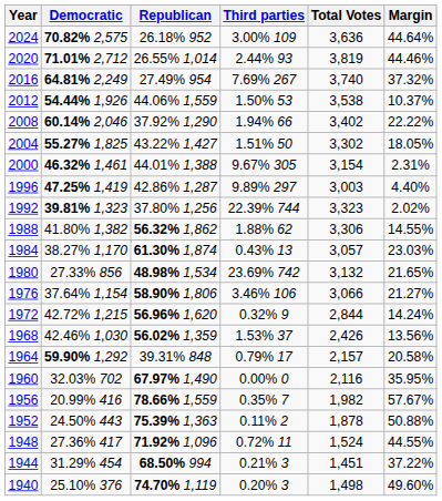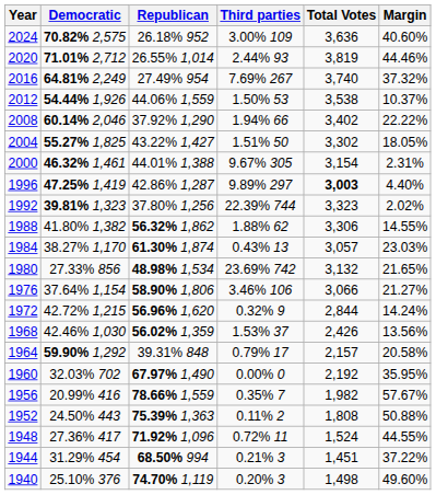 <table class="wikitable mw-collapsible" style="float:center; margin:1em; font-size:95%;">
 <tr style="background:lightgrey;">
 <th>Year</th>
 <th><a href='#'>Democratic</a></th>
 <th><a href='#'>Republican</a></th>
 <th><a href='#'>Third parties</a></th>
 <th>Total Votes</th>
 <th>Margin</th>
 </tr>
 <tr>
 <td align="center" ><a href='#'>2024</a></td>
 <td align="center" ><strong>70.82%</strong> <em>2,575</em></td>
 <td align="center" >26.18% <em>952</em></td>
 <td align="center" >3.00% <em>109</em></td>
 <td align="center" >3,636</td>
-<td align="center" >44.64%</td>
+<td align="center" >40.60%</td>
 </tr>
 <tr>
 <td align="center" ><a href='#'>2020</a></td>
 <td align="center" ><strong>71.01%</strong> <em>2,712</em></td>
 <td align="center" >26.55% <em>1,014</em></td>
 <td align="center" >2.44% <em>93</em></td>
 <td align="center" >3,819</td>
 <td align="center" >44.46%</td>
 </tr>
 <tr>
 <td align="center" ><a href='#'>2016</a></td>
 <td align="center" ><strong>64.81%</strong> <em>2,249</em></td>
 <td align="center" >27.49% <em>954</em></td>
 <td align="center" >7.69% <em>267</em></td>
 <td align="center" >3,740</td>
 <td align="center" >37.32%</td>
 </tr>
 <tr>
 <td align="center" ><a href='#'>2012</a></td>
 <td align="center" ><strong>54.44%</strong> <em>1,926</em></td>
 <td align="center" >44.06% <em>1,559</em></td>
 <td align="center" >1.50% <em>53</em></td>
 <td align="center" >3,538</td>
 <td align="center" >10.37%</td>
 </tr>
 <tr>
 <td align="center" ><a href='#'>2008</a></td>
 <td align="center" ><strong>60.14%</strong> <em>2,046</em></td>
 <td align="center" >37.92% <em>1,290</em></td>
 <td align="center" >1.94% <em>66</em></td>
 <td align="center" >3,402</td>
 <td align="center" >22.22%</td>
 </tr>
 <tr>
 <td align="center" ><a href='#'>2004</a></td>
 <td align="center" ><strong>55.27%</strong> <em>1,825</em></td>
 <td align="center" >43.22% <em>1,427</em></td>
 <td align="center" >1.51% <em>50</em></td>
 <td align="center" >3,302</td>
 <td align="center" >18.05%</td>
 </tr>
 <tr>
 <td align="center" ><a href='#'>2000</a></td>
 <td align="center" ><strong>46.32%</strong> <em>1,461</em></td>
 <td align="center" >44.01% <em>1,388</em></td>
 <td align="center" >9.67% <em>305</em></td>
 <td align="center" >3,154</td>
 <td align="center" >2.31%</td>
 </tr>
 <tr>
 <td align="center" ><a href='#'>1996</a></td>
 <td align="center" ><strong>47.25%</strong> <em>1,419</em></td>
 <td align="center" >42.86% <em>1,287</em></td>
 <td align="center" >9.89% <em>297</em></td>
-<td align="center" >3,003</td>
+<td align="center" ><strong>3,003</strong></td>
 <td align="center" >4.40%</td>
 </tr>
 <tr>
 <td align="center" ><a href='#'>1992</a></td>
 <td align="center" ><strong>39.81%</strong> <em>1,323</em></td>
 <td align="center" >37.80% <em>1,256</em></td>
 <td align="center" >22.39% <em>744</em></td>
 <td align="center" >3,323</td>
 <td align="center" >2.02%</td>
 </tr>
 <tr>
 <td align="center" ><a href='#'>1988</a></td>
 <td align="center" >41.80% <em>1,382</em></td>
 <td align="center" ><strong>56.32%</strong> <em>1,862</em></td>
 <td align="center" >1.88% <em>62</em></td>
 <td align="center" >3,306</td>
 <td align="center" >14.55%</td>
 </tr>
 <tr>
 <td align="center" ><a href='#'>1984</a></td>
 <td align="center" >38.27% <em>1,170</em></td>
 <td align="center" ><strong>61.30%</strong> <em>1,874</em></td>
 <td align="center" >0.43% <em>13</em></td>
 <td align="center" >3,057</td>
 <td align="center" >23.03%</td>
 </tr>
 <tr>
 <td align="center" ><a href='#'>1980</a></td>
 <td align="center" >27.33% <em>856</em></td>
 <td align="center" ><strong>48.98%</strong> <em>1,534</em></td>
 <td align="center" >23.69% <em>742</em></td>
 <td align="center" >3,132</td>
 <td align="center" >21.65%</td>
 </tr>
 <tr>
 <td align="center" ><a href='#'>1976</a></td>
 <td align="center" >37.64% <em>1,154</em></td>
 <td align="center" ><strong>58.90%</strong> <em>1,806</em></td>
 <td align="center" >3.46% <em>106</em></td>
 <td align="center" >3,066</td>
 <td align="center" >21.27%</td>
 </tr>
 <tr>
 <td align="center" ><a href='#'>1972</a></td>
 <td align="center" >42.72% <em>1,215</em></td>
 <td align="center" ><strong>56.96%</strong> <em>1,620</em></td>
 <td align="center" >0.32% <em>9</em></td>
 <td align="center" >2,844</td>
 <td align="center" >14.24%</td>
 </tr>
 <tr>
 <td align="center" ><a href='#'>1968</a></td>
 <td align="center" >42.46% <em>1,030</em></td>
 <td align="center" ><strong>56.02%</strong> <em>1,359</em></td>
 <td align="center" >1.53% <em>37</em></td>
 <td align="center" >2,426</td>
 <td align="center" >13.56%</td>
 </tr>
 <tr>
 <td align="center" ><a href='#'>1964</a></td>
 <td align="center" ><strong>59.90%</strong> <em>1,292</em></td>
 <td align="center" >39.31% <em>848</em></td>
 <td align="center" >0.79% <em>17</em></td>
 <td align="center" >2,157</td>
 <td align="center" >20.58%</td>
 </tr>
 <tr>
 <td align="center" ><a href='#'>1960</a></td>
 <td align="center" >32.03% <em>702</em></td>
 <td align="center" ><strong>67.97%</strong> <em>1,490</em></td>
 <td align="center" >0.00% <em>0</em></td>
-<td align="center" >2,116</td>
+<td align="center" >2,192</td>
 <td align="center" >35.95%</td>
 </tr>
 <tr>
 <td align="center" ><a href='#'>1956</a></td>
 <td align="center" >20.99% <em>416</em></td>
 <td align="center" ><strong>78.66%</strong> <em>1,559</em></td>
 <td align="center" >0.35% <em>7</em></td>
 <td align="center" >1,982</td>
 <td align="center" >57.67%</td>
 </tr>
 <tr>
 <td align="center" ><a href='#'>1952</a></td>
 <td align="center" >24.50% <em>443</em></td>
 <td align="center" ><strong>75.39%</strong> <em>1,363</em></td>
 <td align="center" >0.11% <em>2</em></td>
-<td align="center" >1,878</td>
+<td align="center" >1,808</td>
 <td align="center" >50.88%</td>
 </tr>
 <tr>
 <td align="center" ><a href='#'>1948</a></td>
 <td align="center" >27.36% <em>417</em></td>
 <td align="center" ><strong>71.92%</strong> <em>1,096</em></td>
 <td align="center" >0.72% <em>11</em></td>
 <td align="center" >1,524</td>
 <td align="center" >44.55%</td>
 </tr>
 <tr>
 <td align="center" ><a href='#'>1944</a></td>
 <td align="center" >31.29% <em>454</em></td>
 <td align="center" ><strong>68.50%</strong> <em>994</em></td>
 <td align="center" >0.21% <em>3</em></td>
 <td align="center" >1,451</td>
 <td align="center" >37.22%</td>
 </tr>
 <tr>
 <td align="center" ><a href='#'>1940</a></td>
 <td align="center" >25.10% <em>376</em></td>
 <td align="center" ><strong>74.70%</strong> <em>1,119</em></td>
 <td align="center" >0.20% <em>3</em></td>
 <td align="center" >1,498</td>
 <td align="center" >49.60%</td>
 </tr>
 </table>
